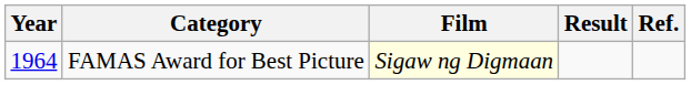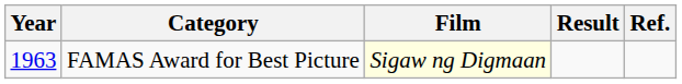 <table class="wikitable">
 <tr>
 <th>Year</th>
 <th>Category</th>
 <th>Film</th>
 <th>Result</th>
 <th>Ref.</th>
 </tr>
 <tr>
-<td><a href='#'>1964</a></td>
+<td><a href='#'>1963</a></td>
 <td>FAMAS Award for Best Picture</td>
 <td style="background: lightyellow;"><em>Sigaw ng Digmaan</em></td>
 <td></td>
 <td></td>
 </tr>
 </table>
